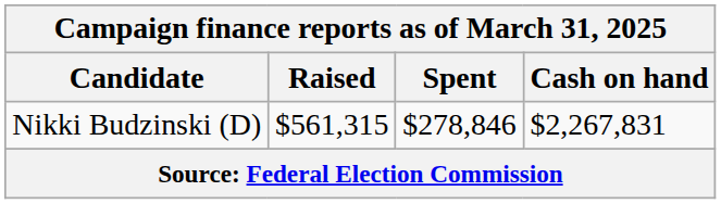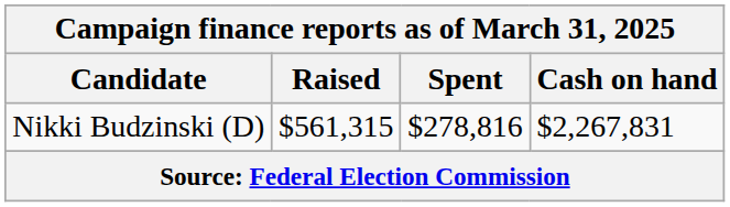 <table class="wikitable sortable">
 <tr>
 <th colspan=4>Campaign finance reports as of March 31, 2025</th>
 </tr>
 <tr style="text-align:center;">
 <th>Candidate</th>
 <th>Raised</th>
 <th>Spent</th>
 <th>Cash on hand</th>
 </tr>
 <tr>
 <td>Nikki Budzinski (D)</td>
 <td>$561,315</td>
-<td>$278,846</td>
+<td>$278,816</td>
 <td>$2,267,831</td>
 </tr>
 <tr>
 <th colspan="4"><small>Source: <a href='#'>Federal Election Commission</a></small></th>
 </tr>
 </table>
